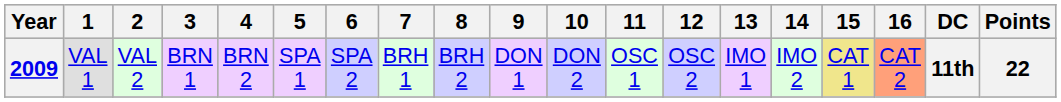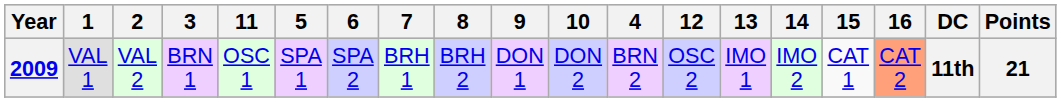 <table class="wikitable" style="text-align:center; font-size:85%">
 <tr>
 <th>Year</th>
 <th>1</th>
 <th>2</th>
 <th>3</th>
-<th>4</th>
+<th>11</th>
 <th>5</th>
 <th>6</th>
 <th>7</th>
 <th>8</th>
 <th>9</th>
 <th>10</th>
-<th>11</th>
+<th>4</th>
 <th>12</th>
 <th>13</th>
 <th>14</th>
 <th>15</th>
 <th>16</th>
 <th>DC</th>
 <th>Points</th>
 </tr>
 <tr>
 <th><a href='#'>2009</a></th>
 <td style="background:#DFDFDF;"><a href='#'>VAL<br>1</a><br></td>
 <td style="background:#DFFFDF;"><a href='#'>VAL<br>2</a><br></td>
 <td style="background:#EFCFFF;"><a href='#'>BRN<br>1</a><br></td>
-<td style="background:#EFCFFF;"><a href='#'>BRN<br>2</a><br></td>
+<td style="background:#DFFFDF;"><a href='#'>OSC<br>1</a><br></td>
 <td style="background:#EFCFFF;"><a href='#'>SPA<br>1</a><br></td>
 <td style="background:#CFCFFF;"><a href='#'>SPA<br>2</a><br></td>
 <td style="background:#DFFFDF;"><a href='#'>BRH<br>1</a><br></td>
 <td style="background:#CFCFFF;"><a href='#'>BRH<br>2</a><br></td>
 <td style="background:#EFCFFF;"><a href='#'>DON<br>1</a><br></td>
 <td style="background:#CFCFFF;"><a href='#'>DON<br>2</a><br></td>
-<td style="background:#DFFFDF;"><a href='#'>OSC<br>1</a><br></td>
+<td style="background:#EFCFFF;"><a href='#'>BRN<br>2</a><br></td>
 <td style="background:#CFCFFF;"><a href='#'>OSC<br>2</a><br></td>
 <td style="background:#EFCFFF;"><a href='#'>IMO<br>1</a><br></td>
 <td style="background:#DFFFDF;"><a href='#'>IMO<br>2</a><br></td>
-<td style="background: khaki;"><a href='#'>CAT<br>1</a></td>
+<td><a href='#'>CAT<br>1</a></td>
 <td style="background: lightsalmon;"><a href='#'>CAT<br>2</a></td>
 <th>11th</th>
-<th>22</th>
+<th>21</th>
 </tr>
 </table>
